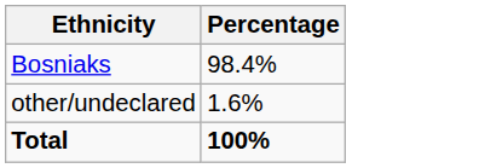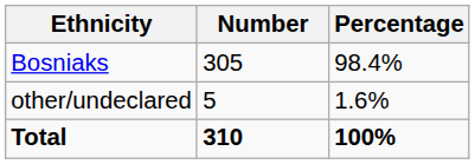 <table class="wikitable">
 <tr>
 <th width="100px">Ethnicity</th>
+<th width="80px">Number</th>
 <th width="80px">Percentage</th>
 </tr>
 <tr>
 <td><a href='#'>Bosniaks</a></td>
+<td>305</td>
 <td>98.4%</td>
 </tr>
 <tr>
 <td>other/undeclared</td>
+<td>5</td>
 <td>1.6%</td>
 </tr>
 <tr>
 <td><strong>Total</strong></td>
+<td><strong>310</strong></td>
 <td><strong>100%</strong></td>
 </tr>
 </table>
